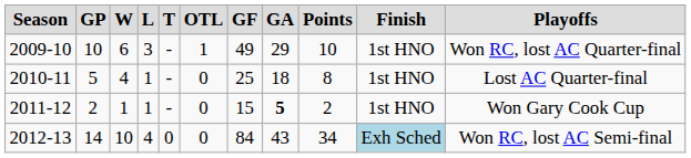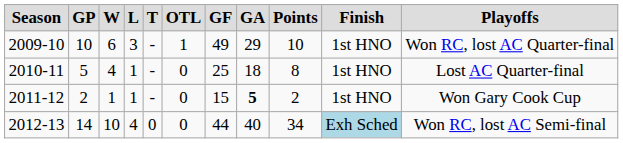 <table class="wikitable">
 <tr align="center"  bgcolor="#dddddd">
 <td><strong>Season</strong></td>
 <td><strong>GP </strong></td>
 <td><strong> W </strong></td>
 <td><strong> L </strong></td>
 <td><strong> T </strong></td>
 <td><strong>OTL</strong></td>
 <td><strong>GF </strong></td>
 <td><strong>GA </strong></td>
 <td><strong>Points</strong></td>
 <td><strong>Finish</strong></td>
 <td><strong>Playoffs</strong></td>
 </tr>
 <tr align="center">
 <td>2009-10</td>
 <td>10</td>
 <td>6</td>
 <td>3</td>
 <td>-</td>
 <td>1</td>
 <td>49</td>
 <td>29</td>
 <td>10</td>
 <td>1st HNO</td>
 <td>Won <a href='#'>RC</a>, lost <a href='#'>AC</a> Quarter-final</td>
 </tr>
 <tr align="center">
 <td>2010-11</td>
 <td>5</td>
 <td>4</td>
 <td>1</td>
 <td>-</td>
 <td>0</td>
 <td>25</td>
 <td>18</td>
 <td>8</td>
 <td>1st HNO</td>
 <td>Lost <a href='#'>AC</a> Quarter-final</td>
 </tr>
 <tr align="center">
 <td>2011-12</td>
 <td>2</td>
 <td>1</td>
 <td>1</td>
 <td>-</td>
 <td>0</td>
 <td>15</td>
 <td><strong>5</strong></td>
 <td>2</td>
 <td>1st HNO</td>
 <td>Won Gary Cook Cup</td>
 </tr>
 <tr align="center">
 <td>2012-13</td>
 <td>14</td>
 <td>10</td>
 <td>4</td>
 <td>0</td>
 <td>0</td>
-<td>84</td>
-<td>43</td>
+<td>44</td>
+<td>40</td>
 <td>34</td>
 <td style="background: lightblue;">Exh Sched</td>
 <td>Won <a href='#'>RC</a>, lost <a href='#'>AC</a> Semi-final</td>
 </tr>
 </table>
